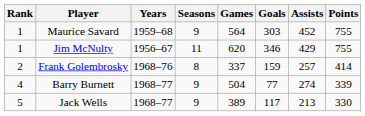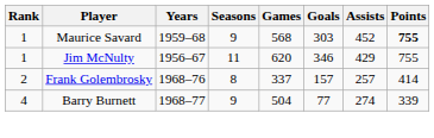 <table class="wikitable">
 <tr>
 <th>Rank</th>
 <th>Player</th>
 <th>Years</th>
 <th>Seasons</th>
 <th>Games</th>
 <th>Goals</th>
 <th>Assists</th>
 <th>Points</th>
 </tr>
 <tr align="center">
 <td>1</td>
 <td>Maurice Savard</td>
 <td>1959–68</td>
 <td>9</td>
-<td>564</td>
+<td>568</td>
 <td>303</td>
 <td>452</td>
-<td>755</td>
+<td><strong>755</strong></td>
 </tr>
 <tr align="center">
 <td>1</td>
 <td><a href='#'>Jim McNulty</a></td>
 <td>1956–67</td>
 <td>11</td>
 <td>620</td>
 <td>346</td>
 <td>429</td>
 <td>755</td>
 </tr>
 <tr align="center">
 <td>2</td>
 <td><a href='#'>Frank Golembrosky</a></td>
 <td>1968–76</td>
 <td>8</td>
 <td>337</td>
-<td>159</td>
+<td>157</td>
 <td>257</td>
 <td>414</td>
 </tr>
 <tr align="center">
 <td>4</td>
 <td>Barry Burnett</td>
 <td>1968–77</td>
 <td>9</td>
 <td>504</td>
 <td>77</td>
 <td>274</td>
 <td>339</td>
 </tr>
-<tr align="center">
-<td>5</td>
-<td>Jack Wells</td>
-<td>1968–77</td>
-<td>9</td>
-<td>389</td>
-<td>117</td>
-<td>213</td>
-<td>330</td>
-</tr>
 </table>
